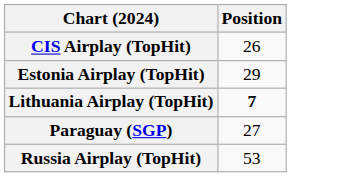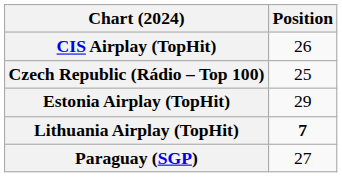 <table class="wikitable plainrowheaders sortable" style="text-align:center">
 <tr>
 <th scope="col">Chart (2024)</th>
 <th scope="col">Position</th>
 </tr>
 <tr>
 <th scope="row"><a href='#'>CIS</a> Airplay (TopHit)</th>
 <td>26</td>
+</tr>
+<tr>
+<th scope="row">Czech Republic (Rádio – Top 100)</th>
+<td>25</td>
 </tr>
 <tr>
 <th scope="row">Estonia Airplay (TopHit)</th>
 <td>29</td>
 </tr>
 <tr>
 <th scope="row">Lithuania Airplay (TopHit)</th>
 <td><strong>7</strong></td>
 </tr>
 <tr>
 <th scope="row">Paraguay (<a href='#'>SGP</a>)</th>
 <td>27</td>
 </tr>
-<tr>
-<th scope="row">Russia Airplay (TopHit)</th>
-<td>53</td>
-</tr>
 </table>
